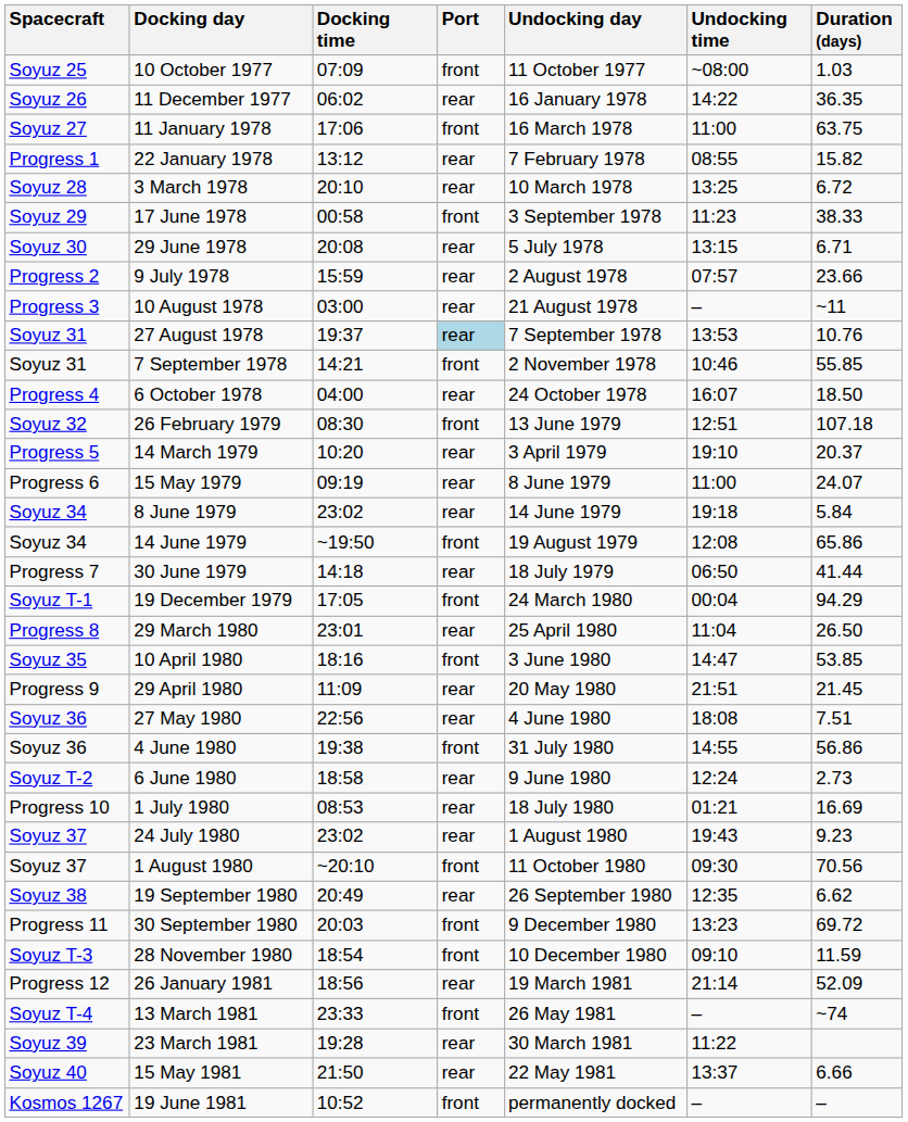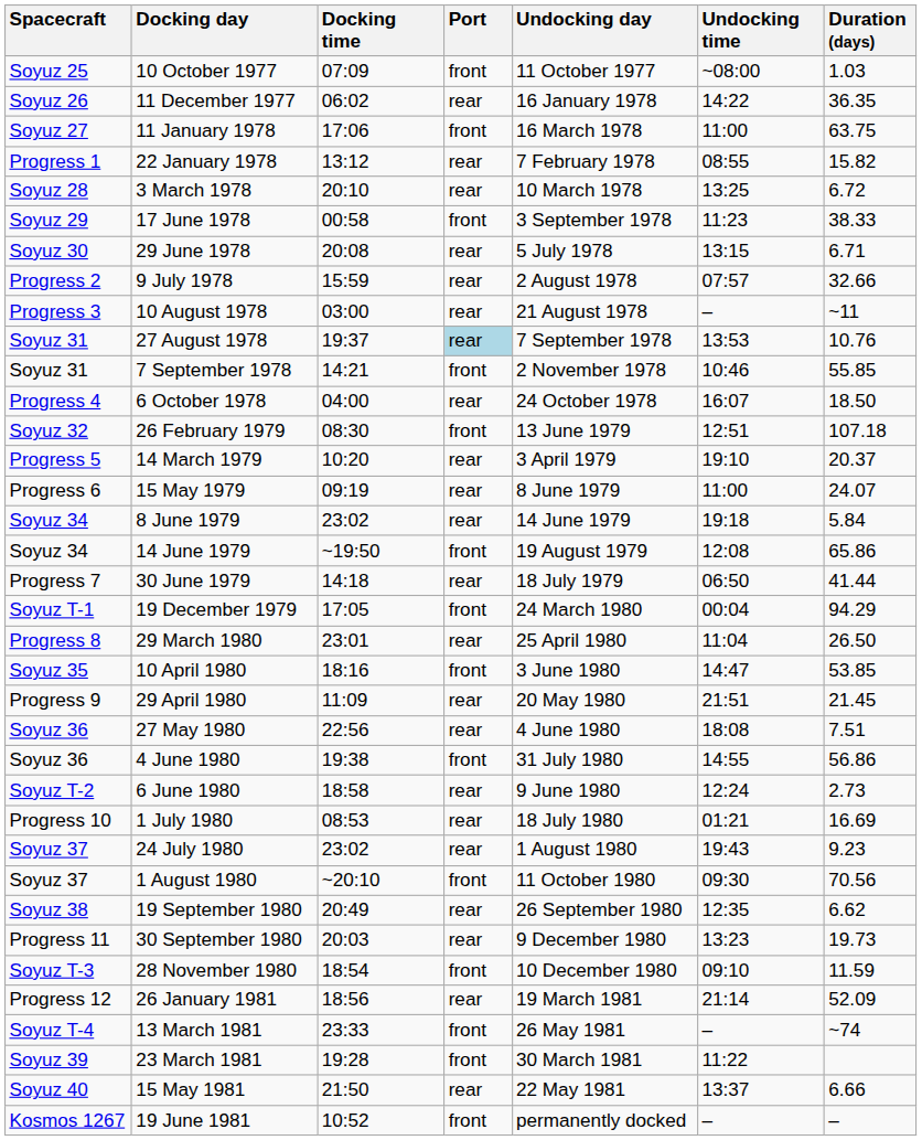 <table class="wikitable sticky-header">
 <tr bgcolor="#efefef" valign="top">
 <th style="text-align:left" width="100">Spacecraft</th>
 <th style="text-align:left" width="150">Docking day</th>
 <th style="text-align:left" width="100">Docking time</th>
 <th style="text-align:left" width="50">Port</th>
 <th style="text-align:left" width="150">Undocking day</th>
 <th style="text-align:left" width="100">Undocking time</th>
 <th style="text-align:left" width="70">Duration <small>(days)</small></th>
 </tr>
 <tr>
 <td><a href='#'>Soyuz 25</a></td>
 <td>10 October 1977</td>
 <td>07:09</td>
 <td>front</td>
 <td>11 October 1977</td>
 <td>~08:00</td>
 <td>1.03</td>
 </tr>
 <tr>
 <td><a href='#'>Soyuz 26</a></td>
 <td>11 December 1977</td>
 <td>06:02</td>
 <td>rear</td>
 <td>16 January 1978</td>
 <td>14:22</td>
 <td>36.35</td>
 </tr>
 <tr>
 <td><a href='#'>Soyuz 27</a></td>
 <td>11 January 1978</td>
 <td>17:06</td>
 <td>front</td>
 <td>16 March 1978</td>
 <td>11:00</td>
 <td>63.75</td>
 </tr>
 <tr>
 <td><a href='#'>Progress 1</a></td>
 <td>22 January 1978</td>
 <td>13:12</td>
 <td>rear</td>
 <td>7 February 1978</td>
 <td>08:55</td>
 <td>15.82</td>
 </tr>
 <tr>
 <td><a href='#'>Soyuz 28</a></td>
 <td>3 March 1978</td>
 <td>20:10</td>
 <td>rear</td>
 <td>10 March 1978</td>
 <td>13:25</td>
 <td>6.72</td>
 </tr>
 <tr>
 <td><a href='#'>Soyuz 29</a></td>
 <td>17 June 1978</td>
 <td>00:58</td>
 <td>front</td>
 <td>3 September 1978</td>
 <td>11:23</td>
 <td>38.33</td>
 </tr>
 <tr>
 <td><a href='#'>Soyuz 30</a></td>
 <td>29 June 1978</td>
 <td>20:08</td>
 <td>rear</td>
 <td>5 July 1978</td>
 <td>13:15</td>
 <td>6.71</td>
 </tr>
 <tr>
 <td><a href='#'>Progress 2</a></td>
 <td>9 July 1978</td>
 <td>15:59</td>
 <td>rear</td>
 <td>2 August 1978</td>
 <td>07:57</td>
-<td>23.66</td>
+<td>32.66</td>
 </tr>
 <tr>
 <td><a href='#'>Progress 3</a></td>
 <td>10 August 1978</td>
 <td>03:00</td>
 <td>rear</td>
 <td>21 August 1978</td>
 <td>–</td>
 <td>~11</td>
 </tr>
 <tr>
 <td><a href='#'>Soyuz 31</a></td>
 <td>27 August 1978</td>
 <td>19:37</td>
 <td style="background: lightblue;">rear</td>
 <td>7 September 1978</td>
 <td>13:53</td>
 <td>10.76</td>
 </tr>
 <tr>
 <td>Soyuz 31</td>
 <td>7 September 1978</td>
 <td>14:21</td>
 <td>front</td>
 <td>2 November 1978</td>
 <td>10:46</td>
 <td>55.85</td>
 </tr>
 <tr>
 <td><a href='#'>Progress 4</a></td>
 <td>6 October 1978</td>
 <td>04:00</td>
 <td>rear</td>
 <td>24 October 1978</td>
 <td>16:07</td>
 <td>18.50</td>
 </tr>
 <tr>
 <td><a href='#'>Soyuz 32</a></td>
 <td>26 February 1979</td>
 <td>08:30</td>
 <td>front</td>
 <td>13 June 1979</td>
 <td>12:51</td>
 <td>107.18</td>
 </tr>
 <tr>
 <td><a href='#'>Progress 5</a></td>
 <td>14 March 1979</td>
 <td>10:20</td>
 <td>rear</td>
 <td>3 April 1979</td>
 <td>19:10</td>
 <td>20.37</td>
 </tr>
 <tr>
 <td>Progress 6</td>
 <td>15 May 1979</td>
 <td>09:19</td>
 <td>rear</td>
 <td>8 June 1979</td>
 <td>11:00</td>
 <td>24.07</td>
 </tr>
 <tr>
 <td><a href='#'>Soyuz 34</a></td>
 <td>8 June 1979</td>
 <td>23:02</td>
 <td>rear</td>
 <td>14 June 1979</td>
 <td>19:18</td>
 <td>5.84</td>
 </tr>
 <tr>
 <td>Soyuz 34</td>
 <td>14 June 1979</td>
 <td>~19:50</td>
 <td>front</td>
 <td>19 August 1979</td>
 <td>12:08</td>
 <td>65.86</td>
 </tr>
 <tr>
 <td>Progress 7</td>
 <td>30 June 1979</td>
 <td>14:18</td>
 <td>rear</td>
 <td>18 July 1979</td>
 <td>06:50</td>
 <td>41.44</td>
 </tr>
 <tr>
 <td><a href='#'>Soyuz T-1</a></td>
 <td>19 December 1979</td>
 <td>17:05</td>
 <td>front</td>
 <td>24 March 1980</td>
 <td>00:04</td>
 <td>94.29</td>
 </tr>
 <tr>
 <td><a href='#'>Progress 8</a></td>
 <td>29 March 1980</td>
 <td>23:01</td>
 <td>rear</td>
 <td>25 April 1980</td>
 <td>11:04</td>
 <td>26.50</td>
 </tr>
 <tr>
 <td><a href='#'>Soyuz 35</a></td>
 <td>10 April 1980</td>
 <td>18:16</td>
 <td>front</td>
 <td>3 June 1980</td>
 <td>14:47</td>
 <td>53.85</td>
 </tr>
 <tr>
 <td>Progress 9</td>
 <td>29 April 1980</td>
 <td>11:09</td>
 <td>rear</td>
 <td>20 May 1980</td>
 <td>21:51</td>
 <td>21.45</td>
 </tr>
 <tr>
 <td><a href='#'>Soyuz 36</a></td>
 <td>27 May 1980</td>
 <td>22:56</td>
 <td>rear</td>
 <td>4 June 1980</td>
 <td>18:08</td>
 <td>7.51</td>
 </tr>
 <tr>
 <td>Soyuz 36</td>
 <td>4 June 1980</td>
 <td>19:38</td>
 <td>front</td>
 <td>31 July 1980</td>
 <td>14:55</td>
 <td>56.86</td>
 </tr>
 <tr>
 <td><a href='#'>Soyuz T-2</a></td>
 <td>6 June 1980</td>
 <td>18:58</td>
 <td>rear</td>
 <td>9 June 1980</td>
 <td>12:24</td>
 <td>2.73</td>
 </tr>
 <tr>
 <td>Progress 10</td>
 <td>1 July 1980</td>
 <td>08:53</td>
 <td>rear</td>
 <td>18 July 1980</td>
 <td>01:21</td>
 <td>16.69</td>
 </tr>
 <tr>
 <td><a href='#'>Soyuz 37</a></td>
 <td>24 July 1980</td>
 <td>23:02</td>
 <td>rear</td>
 <td>1 August 1980</td>
 <td>19:43</td>
 <td>9.23</td>
 </tr>
 <tr>
 <td>Soyuz 37</td>
 <td>1 August 1980</td>
 <td>~20:10</td>
 <td>front</td>
 <td>11 October 1980</td>
 <td>09:30</td>
 <td>70.56</td>
 </tr>
 <tr>
 <td><a href='#'>Soyuz 38</a></td>
 <td>19 September 1980</td>
 <td>20:49</td>
 <td>rear</td>
 <td>26 September 1980</td>
 <td>12:35</td>
 <td>6.62</td>
 </tr>
 <tr>
 <td>Progress 11</td>
 <td>30 September 1980</td>
 <td>20:03</td>
-<td>front</td>
+<td>rear</td>
 <td>9 December 1980</td>
 <td>13:23</td>
-<td>69.72</td>
+<td>19.73</td>
 </tr>
 <tr>
 <td><a href='#'>Soyuz T-3</a></td>
 <td>28 November 1980</td>
 <td>18:54</td>
 <td>front</td>
 <td>10 December 1980</td>
 <td>09:10</td>
 <td>11.59</td>
 </tr>
 <tr>
 <td>Progress 12</td>
 <td>26 January 1981</td>
 <td>18:56</td>
 <td>rear</td>
 <td>19 March 1981</td>
 <td>21:14</td>
 <td>52.09</td>
 </tr>
 <tr>
 <td><a href='#'>Soyuz T-4</a></td>
 <td>13 March 1981</td>
 <td>23:33</td>
 <td>front</td>
 <td>26 May 1981</td>
 <td>–</td>
 <td>~74</td>
 </tr>
 <tr>
 <td><a href='#'>Soyuz 39</a></td>
 <td>23 March 1981</td>
 <td>19:28</td>
-<td>rear</td>
+<td>front</td>
 <td>30 March 1981</td>
 <td>11:22</td>
 <td></td>
 </tr>
 <tr>
 <td><a href='#'>Soyuz 40</a></td>
 <td>15 May 1981</td>
 <td>21:50</td>
 <td>rear</td>
 <td>22 May 1981</td>
 <td>13:37</td>
 <td>6.66</td>
 </tr>
 <tr>
 <td><a href='#'>Kosmos 1267</a></td>
 <td>19 June 1981</td>
 <td>10:52</td>
 <td>front</td>
 <td>permanently docked</td>
 <td>–</td>
 <td>–</td>
 </tr>
 </table>
